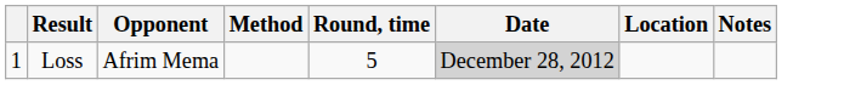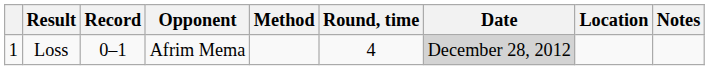 <table class="wikitable" style="text-align:center; font-size:95%">
 <tr>
 <th></th>
 <th>Result</th>
+<th>Record</th>
 <th>Opponent</th>
 <th>Method</th>
 <th>Round, time</th>
 <th>Date</th>
 <th>Location</th>
 <th>Notes</th>
 </tr>
 <tr>
 <td>1</td>
 <td>Loss</td>
+<td>0–1</td>
 <td style="text-align:left;"> Afrim Mema</td>
 <td></td>
-<td>5</td>
+<td>4</td>
 <td style="background: lightgrey;">December 28, 2012</td>
 <td align=left> </td>
 <td></td>
 </tr>
 </table>
